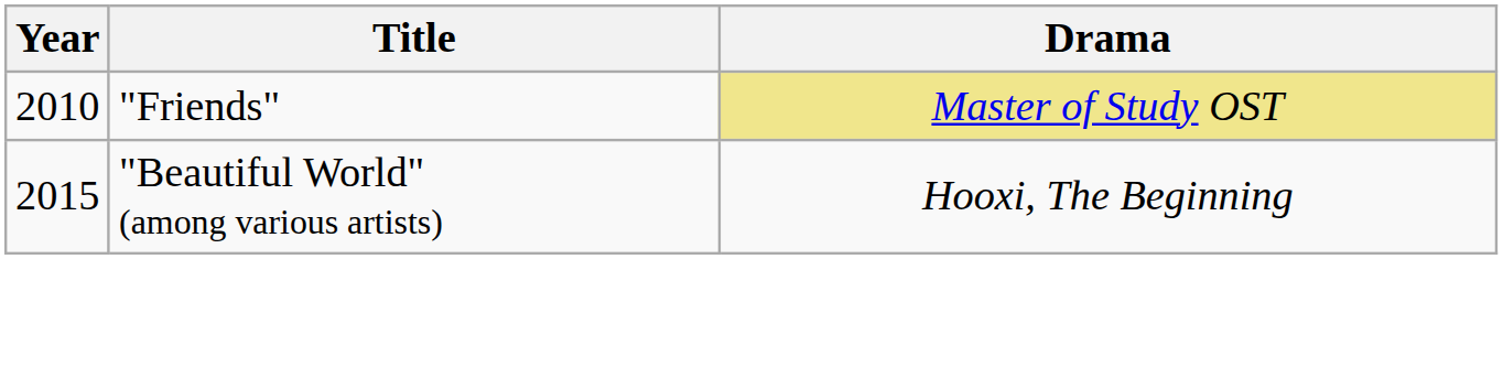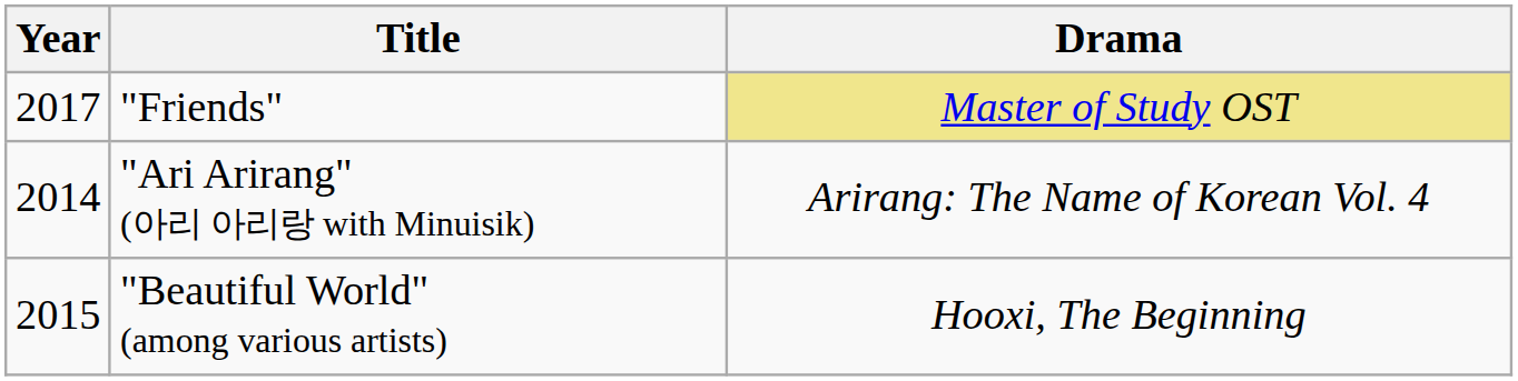 <table class="wikitable" style="text-align:center;">
 <tr>
 <th>Year</th>
 <th style="width:14em;">Title</th>
 <th style="width:18em;">Drama</th>
 </tr>
 <tr>
-<td>2010</td>
+<td>2017</td>
 <td align="left">"Friends"</td>
 <td style="background: khaki;"><em><a href='#'>Master of Study</a> OST</em></td>
+</tr>
+<tr>
+<td>2014</td>
+<td align="left">"Ari Arirang" <br><small>(아리 아리랑 with Minuisik)</small></td>
+<td><em>Arirang: The Name of Korean Vol. 4</em></td>
 </tr>
 <tr>
 <td>2015</td>
 <td align="left">"Beautiful World" <br><small>(among various artists)</small></td>
 <td><em>Hooxi, The Beginning</em></td>
 </tr>
 </table>
